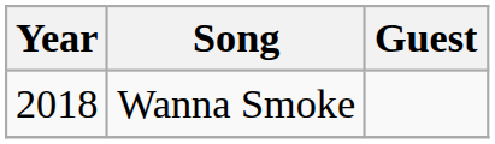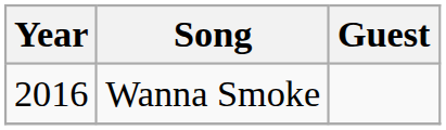 <table class="wikitable" border="1">
 <tr>
 <th>Year</th>
 <th>Song</th>
 <th>Guest</th>
 </tr>
 <tr>
-<td>2018</td>
+<td>2016</td>
 <td>Wanna Smoke</td>
 <td></td>
 </tr>
 <tr>
 </tr>
 </table>
